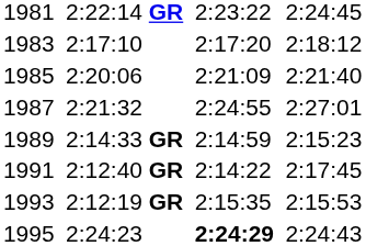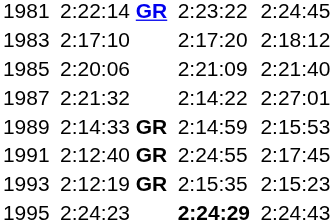 <table>
 <tr>
 <td>1981</td>
 <td></td>
 <td>2:22:14 <strong><a href='#'>GR</a></strong></td>
 <td></td>
 <td>2:23:22</td>
 <td></td>
 <td>2:24:45</td>
 </tr>
 <tr>
 <td>1983</td>
 <td></td>
 <td>2:17:10</td>
 <td></td>
 <td>2:17:20</td>
 <td></td>
 <td>2:18:12</td>
 </tr>
 <tr>
 <td>1985</td>
 <td></td>
 <td>2:20:06</td>
 <td></td>
 <td>2:21:09</td>
 <td></td>
 <td>2:21:40</td>
 </tr>
 <tr>
 <td>1987</td>
 <td></td>
 <td>2:21:32</td>
 <td></td>
-<td>2:24:55</td>
+<td>2:14:22</td>
 <td></td>
 <td>2:27:01</td>
 </tr>
 <tr>
 <td>1989</td>
 <td></td>
 <td>2:14:33 <strong>GR</strong></td>
 <td></td>
 <td>2:14:59</td>
 <td></td>
-<td>2:15:23</td>
+<td>2:15:53</td>
 </tr>
 <tr>
 <td>1991</td>
 <td></td>
 <td>2:12:40 <strong>GR</strong></td>
 <td></td>
-<td>2:14:22</td>
+<td>2:24:55</td>
 <td></td>
 <td>2:17:45</td>
 </tr>
 <tr>
 <td>1993</td>
 <td></td>
 <td>2:12:19 <strong>GR</strong></td>
 <td></td>
 <td>2:15:35</td>
 <td></td>
-<td>2:15:53</td>
+<td>2:15:23</td>
 </tr>
 <tr>
 <td>1995</td>
 <td></td>
 <td>2:24:23</td>
 <td></td>
 <td><strong>2:24:29</strong></td>
 <td></td>
 <td>2:24:43</td>
 </tr>
 </table>
